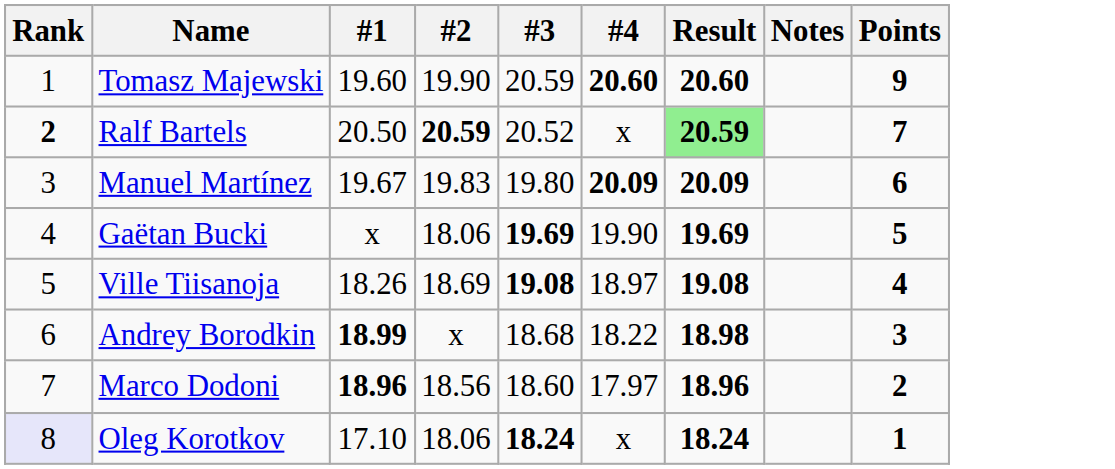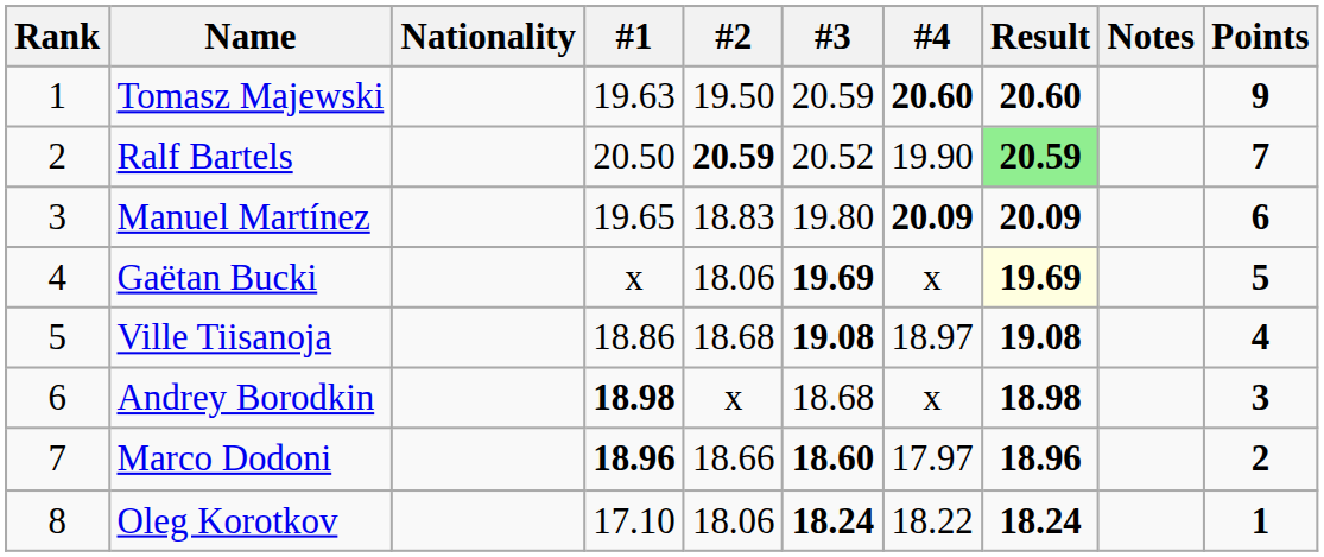 <table class="wikitable sortable" style="text-align:center;font-size:95%">
 <tr>
 <th>Rank</th>
 <th>Name</th>
+<th>Nationality</th>
 <th>#1</th>
 <th>#2</th>
 <th>#3</th>
 <th>#4</th>
 <th>Result</th>
 <th>Notes</th>
 <th>Points</th>
 </tr>
 <tr>
 <td>1</td>
 <td align=left><a href='#'>Tomasz Majewski</a></td>
-<td>19.60</td>
-<td>19.90</td>
+<td align=left></td>
+<td>19.63</td>
+<td>19.50</td>
 <td>20.59</td>
 <td><strong>20.60</strong></td>
 <td><strong>20.60</strong></td>
 <td></td>
 <td><strong>9</strong></td>
 </tr>
 <tr>
-<td><strong>2</strong></td>
+<td>2</td>
 <td align=left><a href='#'>Ralf Bartels</a></td>
+<td align=left></td>
 <td>20.50</td>
 <td><strong>20.59</strong></td>
 <td>20.52</td>
-<td>x</td>
+<td>19.90</td>
 <td style="background: lightgreen;"><strong>20.59</strong></td>
 <td></td>
 <td><strong>7</strong></td>
 </tr>
 <tr>
 <td>3</td>
 <td align=left><a href='#'>Manuel Martínez</a></td>
-<td>19.67</td>
-<td>19.83</td>
+<td align=left></td>
+<td>19.65</td>
+<td>18.83</td>
 <td>19.80</td>
 <td><strong>20.09</strong></td>
 <td><strong>20.09</strong></td>
 <td></td>
 <td><strong>6</strong></td>
 </tr>
 <tr>
 <td>4</td>
 <td align=left><a href='#'>Gaëtan Bucki</a></td>
+<td align=left></td>
 <td>x</td>
 <td>18.06</td>
 <td><strong>19.69</strong></td>
-<td>19.90</td>
-<td><strong>19.69</strong></td>
+<td>x</td>
+<td style="background: lightyellow;"><strong>19.69</strong></td>
 <td></td>
 <td><strong>5</strong></td>
 </tr>
 <tr>
 <td>5</td>
 <td align=left><a href='#'>Ville Tiisanoja</a></td>
-<td>18.26</td>
-<td>18.69</td>
+<td align=left></td>
+<td>18.86</td>
+<td>18.68</td>
 <td><strong>19.08</strong></td>
 <td>18.97</td>
 <td><strong>19.08</strong></td>
 <td></td>
 <td><strong>4</strong></td>
 </tr>
 <tr>
 <td>6</td>
 <td align=left><a href='#'>Andrey Borodkin</a></td>
-<td><strong>18.99</strong></td>
+<td align=left></td>
+<td><strong>18.98</strong></td>
 <td>x</td>
 <td>18.68</td>
-<td>18.22</td>
+<td>x</td>
 <td><strong>18.98</strong></td>
 <td></td>
 <td><strong>3</strong></td>
 </tr>
 <tr>
 <td>7</td>
 <td align=left><a href='#'>Marco Dodoni</a></td>
+<td align=left></td>
 <td><strong>18.96</strong></td>
-<td>18.56</td>
-<td>18.60</td>
+<td>18.66</td>
+<td><strong>18.60</strong></td>
 <td>17.97</td>
 <td><strong>18.96</strong></td>
 <td></td>
 <td><strong>2</strong></td>
 </tr>
 <tr>
-<td style="background: lavender;">8</td>
+<td>8</td>
 <td align=left><a href='#'>Oleg Korotkov</a></td>
+<td align=left></td>
 <td>17.10</td>
 <td>18.06</td>
 <td><strong>18.24</strong></td>
-<td>x</td>
+<td>18.22</td>
 <td><strong>18.24</strong></td>
 <td></td>
 <td><strong>1</strong></td>
 </tr>
 </table>
